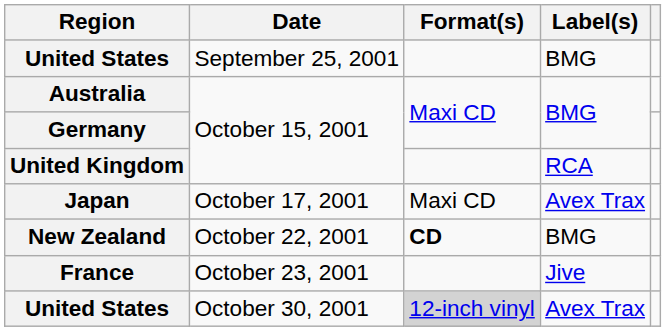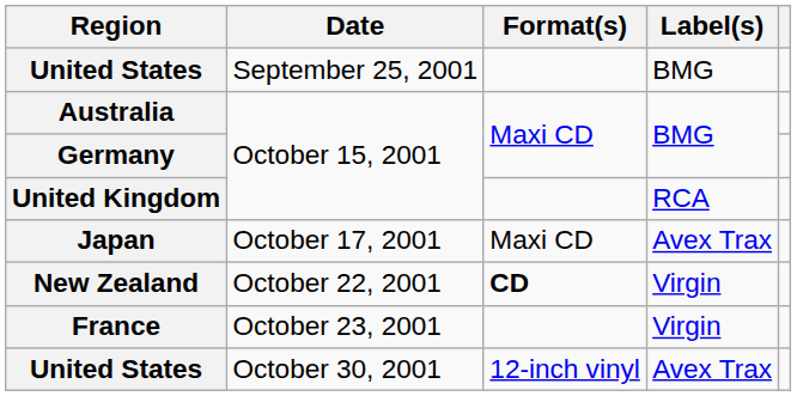 <table class="wikitable plainrowheaders">
 <tr>
 <th scope="col">Region</th>
 <th scope="col">Date</th>
 <th scope="col">Format(s)</th>
 <th scope="col">Label(s)</th>
 <th scope="col"></th>
 </tr>
 <tr>
 <th scope="row">United States</th>
 <td>September 25, 2001</td>
 <td></td>
 <td>BMG</td>
 <td></td>
 </tr>
 <tr>
 <th scope="row">Australia</th>
 <td rowspan="3">October 15, 2001</td>
 <td rowspan="2"><a href='#'>Maxi CD</a></td>
 <td rowspan="2"><a href='#'>BMG</a></td>
 <td></td>
 </tr>
 <tr>
 <th scope="row">Germany</th>
 <td></td>
 </tr>
 <tr>
 <th scope="row">United Kingdom</th>
 <td></td>
 <td><a href='#'>RCA</a></td>
 <td></td>
 </tr>
 <tr>
 <th scope="row">Japan</th>
 <td>October 17, 2001</td>
 <td>Maxi CD</td>
 <td><a href='#'>Avex Trax</a></td>
 <td></td>
 </tr>
 <tr>
 <th scope="row">New Zealand</th>
 <td>October 22, 2001</td>
 <td><strong>CD</strong></td>
-<td>BMG</td>
+<td><a href='#'>Virgin</a></td>
 <td></td>
 </tr>
 <tr>
 <th scope="row">France</th>
 <td>October 23, 2001</td>
 <td></td>
-<td><a href='#'>Jive</a></td>
+<td><a href='#'>Virgin</a></td>
 <td></td>
 </tr>
 <tr>
 <th scope="row">United States</th>
 <td>October 30, 2001</td>
-<td style="background: lightgrey;"><a href='#'>12-inch vinyl</a></td>
+<td><a href='#'>12-inch vinyl</a></td>
 <td><a href='#'>Avex Trax</a></td>
 <td></td>
 </tr>
 </table>
